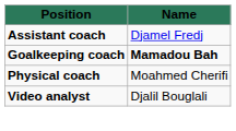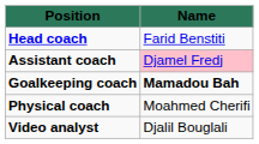 <table class="wikitable">
 <tr>
 <th style="background-color:#2B795A;"><span>Position</span></th>
 <th style="background-color:#2B795A;"><span>Name</span></th>
 </tr>
 <tr>
+<td><strong><a href='#'>Head coach</a></strong></td>
+<td> <a href='#'>Farid Benstiti</a></td>
+</tr>
+<tr>
 <td><strong>Assistant coach</strong></td>
-<td> <a href='#'>Djamel Fredj</a></td>
+<td style="background: pink;"> <a href='#'>Djamel Fredj</a></td>
 </tr>
 <tr>
 <td><strong>Goalkeeping coach</strong></td>
 <td><strong> Mamadou Bah</strong></td>
 </tr>
 <tr>
 <td><strong>Physical coach</strong></td>
 <td> Moahmed Cherifi</td>
 </tr>
 <tr>
 <td><strong>Video analyst</strong></td>
 <td>  Djalil Bouglali</td>
 </tr>
 </table>
